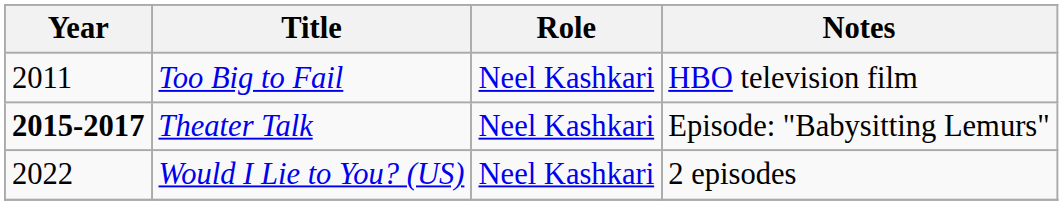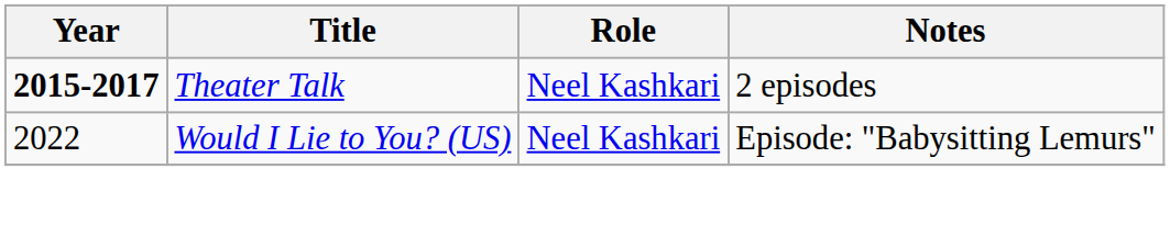 <table class="wikitable sortable">
 <tr>
 <th>Year</th>
 <th>Title</th>
 <th>Role</th>
 <th>Notes</th>
 </tr>
 <tr>
-<td rowspan="1">2011</td>
-<td><em><a href='#'>Too Big to Fail</a></em></td>
-<td><a href='#'>Neel Kashkari</a></td>
-<td><a href='#'>HBO</a> television film</td>
-</tr>
-<tr>
 <td><strong>2015-2017</strong></td>
 <td><em><a href='#'>Theater Talk</a></em></td>
 <td><a href='#'>Neel Kashkari</a></td>
-<td>Episode: "Babysitting Lemurs"</td>
+<td>2 episodes</td>
 </tr>
 <tr>
 <td>2022</td>
 <td><em><a href='#'>Would I Lie to You? (US)</a></em></td>
 <td><a href='#'>Neel Kashkari</a></td>
-<td>2 episodes</td>
+<td>Episode: "Babysitting Lemurs"</td>
 </tr>
 <tr>
 </tr>
 </table>
